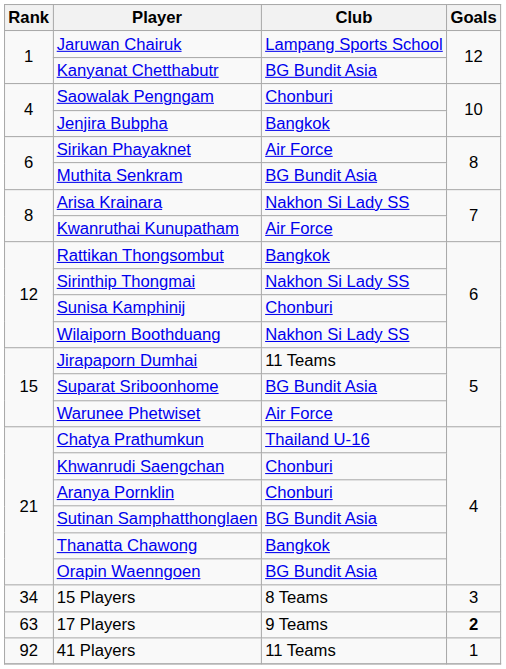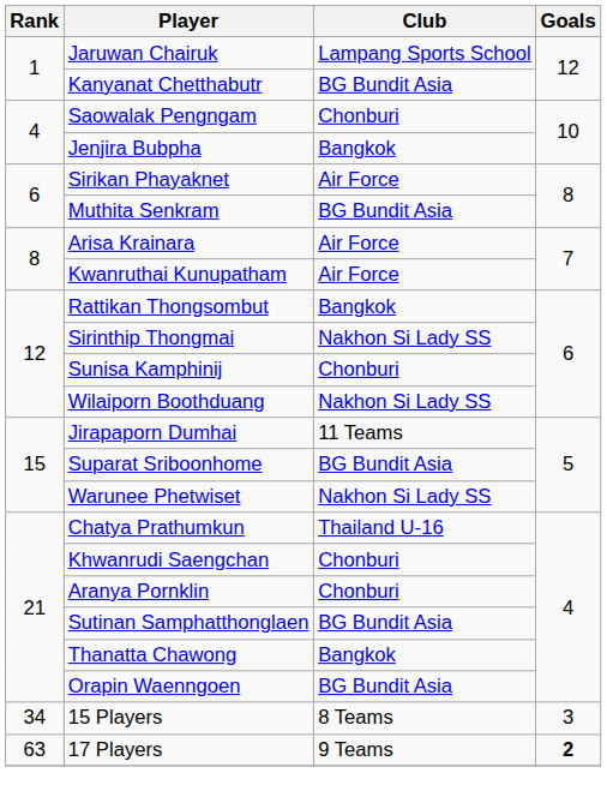 <table class="wikitable" style="text-align:center">
 <tr>
 <th>Rank</th>
 <th>Player</th>
 <th>Club</th>
 <th>Goals</th>
 </tr>
 <tr>
 <td rowspan=2>1</td>
 <td align="left"> <a href='#'>Jaruwan Chairuk</a></td>
 <td align="left"><a href='#'>Lampang Sports School</a></td>
 <td rowspan=2>12</td>
 </tr>
 <tr>
 <td align="left"> <a href='#'>Kanyanat Chetthabutr</a></td>
 <td align="left"><a href='#'>BG Bundit Asia</a></td>
 </tr>
 <tr>
 <td rowspan=2>4</td>
 <td align="left"> <a href='#'>Saowalak Pengngam</a></td>
 <td align="left"><a href='#'>Chonburi</a></td>
 <td rowspan=2>10</td>
 </tr>
 <tr>
 <td align="left"> <a href='#'>Jenjira Bubpha</a></td>
 <td align="left"><a href='#'>Bangkok</a></td>
 </tr>
 <tr>
 <td rowspan=2>6</td>
 <td align="left"> <a href='#'>Sirikan Phayaknet</a></td>
 <td align="left"><a href='#'>Air Force</a></td>
 <td rowspan=2>8</td>
 </tr>
 <tr>
 <td align="left"> <a href='#'>Muthita Senkram</a></td>
 <td align="left"><a href='#'>BG Bundit Asia</a></td>
 </tr>
 <tr>
 <td rowspan=2>8</td>
 <td align="left"> <a href='#'>Arisa Krainara</a></td>
-<td align="left"><a href='#'>Nakhon Si Lady SS</a></td>
+<td align="left"><a href='#'>Air Force</a></td>
 <td rowspan=2>7</td>
 </tr>
 <tr>
 <td align="left"> <a href='#'>Kwanruthai Kunupatham</a></td>
 <td align="left"><a href='#'>Air Force</a></td>
 </tr>
 <tr>
 <td rowspan=4>12</td>
 <td align="left"> <a href='#'>Rattikan Thongsombut</a></td>
 <td align="left"><a href='#'>Bangkok</a></td>
 <td rowspan=4>6</td>
 </tr>
 <tr>
 <td align="left"> <a href='#'>Sirinthip Thongmai</a></td>
 <td align="left"><a href='#'>Nakhon Si Lady SS</a></td>
 </tr>
 <tr>
 <td align="left"> <a href='#'>Sunisa Kamphinij</a></td>
 <td align="left"><a href='#'>Chonburi</a></td>
 </tr>
 <tr>
 <td align="left"> <a href='#'>Wilaiporn Boothduang</a></td>
 <td align="left"><a href='#'>Nakhon Si Lady SS</a></td>
 </tr>
 <tr>
 <td rowspan=3>15</td>
 <td align="left"> <a href='#'>Jirapaporn Dumhai</a></td>
 <td align="left">11 Teams</td>
 <td rowspan=3>5</td>
 </tr>
 <tr>
 <td align="left"> <a href='#'>Suparat Sriboonhome</a></td>
 <td align="left"><a href='#'>BG Bundit Asia</a></td>
 </tr>
 <tr>
 <td align="left"> <a href='#'>Warunee Phetwiset</a></td>
-<td align="left"><a href='#'>Air Force</a></td>
+<td align="left"><a href='#'>Nakhon Si Lady SS</a></td>
 </tr>
 <tr>
 <td rowspan=6>21</td>
 <td align="left"> <a href='#'>Chatya Prathumkun</a></td>
 <td align="left"><a href='#'>Thailand U-16</a></td>
 <td rowspan=6>4</td>
 </tr>
 <tr>
 <td align="left"> <a href='#'>Khwanrudi Saengchan</a></td>
 <td align="left"><a href='#'>Chonburi</a></td>
 </tr>
 <tr>
 <td align="left"> <a href='#'>Aranya Pornklin</a></td>
 <td align="left"><a href='#'>Chonburi</a></td>
 </tr>
 <tr>
 <td align="left"> <a href='#'>Sutinan Samphatthonglaen</a></td>
 <td align="left"><a href='#'>BG Bundit Asia</a></td>
 </tr>
 <tr>
 <td align="left"> <a href='#'>Thanatta Chawong</a></td>
 <td align="left"><a href='#'>Bangkok</a></td>
 </tr>
 <tr>
 <td align="left"> <a href='#'>Orapin Waenngoen</a></td>
 <td align="left"><a href='#'>BG Bundit Asia</a></td>
 </tr>
 <tr>
 <td rowspan=1>34</td>
 <td align="left">15 Players</td>
 <td align="left">8 Teams</td>
 <td rowspan=1>3</td>
 </tr>
 <tr>
 <td rowspan=1>63</td>
 <td align="left">17 Players</td>
 <td align="left">9 Teams</td>
 <td rowspan=1><strong>2</strong></td>
 </tr>
 <tr>
-<td rowspan=1>92</td>
-<td align="left">41 Players</td>
-<td align="left">11 Teams</td>
-<td rowspan=1>1</td>
-</tr>
-<tr>
 </tr>
 </table>
